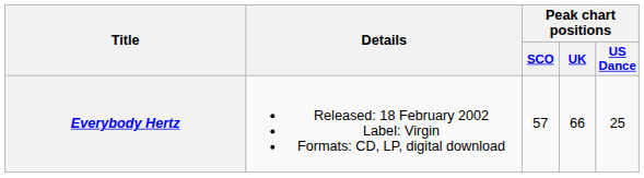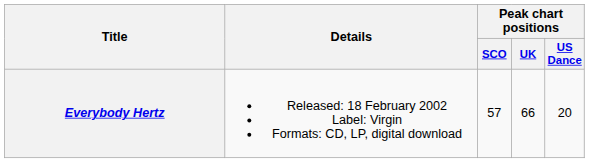 <table class="wikitable plainrowheaders" style="text-align:center;" border="1">
 <tr>
 <th scope="col" rowspan="2" style="width:17em;">Title</th>
 <th scope="col" rowspan="2" style="width:19.5em;">Details</th>
 <th scope="col" colspan="3">Peak chart positions</th>
 </tr>
 <tr>
 <th scope="col" style="width:2.5em;font-size:90%;"><a href='#'>SCO</a><br></th>
 <th scope="col" style="width:2.5em;font-size:90%;"><a href='#'>UK</a><br></th>
 <th scope="col" style="width:2.5em;font-size:90%;"><a href='#'>US<br>Dance</a><br></th>
 </tr>
 <tr>
 <th scope="row"><em><a href='#'>Everybody Hertz</a></em></th>
 <td><br><ul><li>Released: 18 February 2002</li><li>Label: Virgin</li><li>Formats: CD, LP, digital download</li></ul></td>
 <td>57</td>
 <td>66</td>
-<td>25</td>
+<td>20</td>
 </tr>
 </table>
